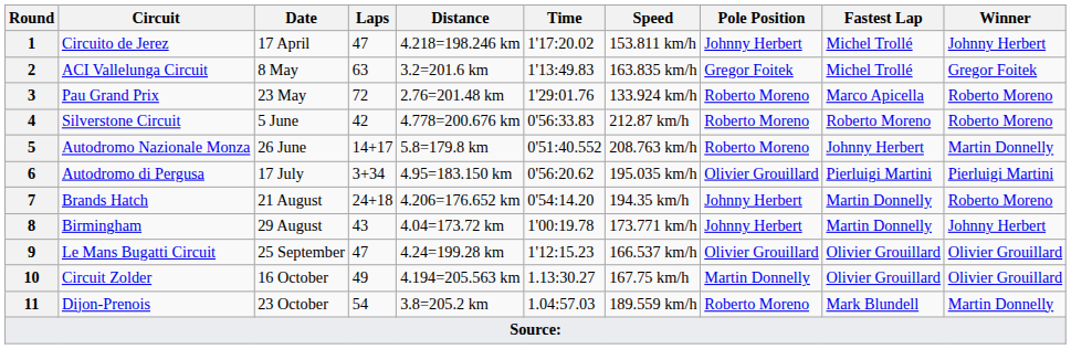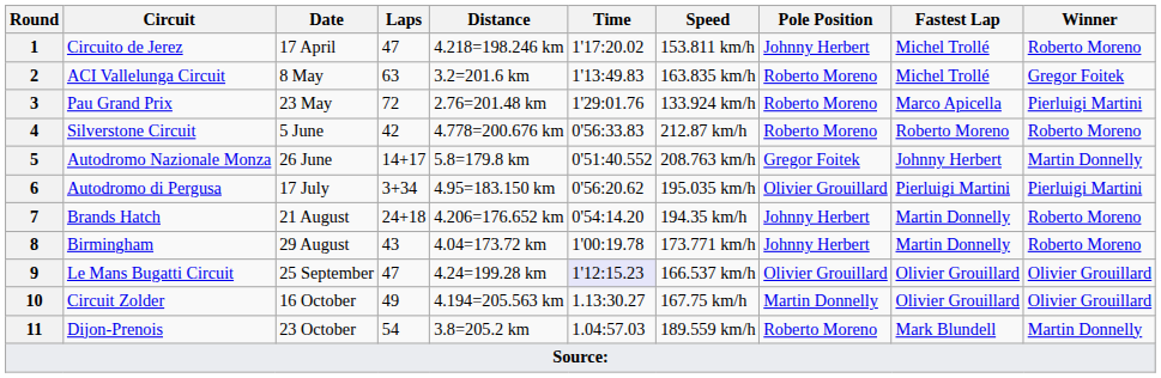 <table class="wikitable" style="font-size:85%">
 <tr>
 <th>Round</th>
 <th>Circuit</th>
 <th>Date</th>
 <th>Laps</th>
 <th>Distance</th>
 <th>Time</th>
 <th>Speed</th>
 <th>Pole Position</th>
 <th>Fastest Lap</th>
 <th>Winner</th>
 </tr>
 <tr>
 <th>1</th>
 <td nowrap> <a href='#'>Circuito de Jerez</a></td>
 <td nowrap>17 April</td>
 <td>47</td>
 <td>4.218=198.246 km</td>
 <td>1'17:20.02</td>
 <td>153.811 km/h</td>
 <td nowrap> <a href='#'>Johnny Herbert</a></td>
 <td nowrap> <a href='#'>Michel Trollé</a></td>
-<td nowrap> <a href='#'>Johnny Herbert</a></td>
+<td nowrap> <a href='#'>Roberto Moreno</a></td>
 </tr>
 <tr>
 <th>2</th>
 <td nowrap> <a href='#'>ACI Vallelunga Circuit</a></td>
 <td nowrap>8 May</td>
 <td>63</td>
 <td>3.2=201.6 km</td>
 <td>1'13:49.83</td>
 <td>163.835 km/h</td>
-<td nowrap> <a href='#'>Gregor Foitek</a></td>
+<td nowrap> <a href='#'>Roberto Moreno</a></td>
 <td nowrap> <a href='#'>Michel Trollé</a></td>
 <td nowrap> <a href='#'>Gregor Foitek</a></td>
 </tr>
 <tr>
 <th>3</th>
 <td nowrap> <a href='#'>Pau Grand Prix</a></td>
 <td nowrap>23 May</td>
 <td>72</td>
 <td>2.76=201.48 km</td>
 <td>1'29:01.76</td>
 <td>133.924 km/h</td>
 <td nowrap> <a href='#'>Roberto Moreno</a></td>
 <td nowrap> <a href='#'>Marco Apicella</a></td>
-<td nowrap> <a href='#'>Roberto Moreno</a></td>
+<td nowrap> <a href='#'>Pierluigi Martini</a></td>
 </tr>
 <tr>
 <th>4</th>
 <td nowrap> <a href='#'>Silverstone Circuit</a></td>
 <td nowrap>5 June</td>
 <td>42</td>
 <td>4.778=200.676 km</td>
 <td>0'56:33.83</td>
 <td>212.87 km/h</td>
 <td nowrap> <a href='#'>Roberto Moreno</a></td>
 <td nowrap> <a href='#'>Roberto Moreno</a></td>
 <td nowrap> <a href='#'>Roberto Moreno</a></td>
 </tr>
 <tr>
 <th>5</th>
 <td nowrap> <a href='#'>Autodromo Nazionale Monza</a></td>
 <td nowrap>26 June</td>
 <td>14+17</td>
 <td>5.8=179.8 km</td>
 <td>0'51:40.552</td>
 <td>208.763 km/h</td>
-<td nowrap> <a href='#'>Roberto Moreno</a></td>
+<td nowrap> <a href='#'>Gregor Foitek</a></td>
 <td nowrap> <a href='#'>Johnny Herbert</a></td>
 <td nowrap> <a href='#'>Martin Donnelly</a></td>
 </tr>
 <tr>
 <th>6</th>
 <td nowrap> <a href='#'>Autodromo di Pergusa</a></td>
 <td nowrap>17 July</td>
 <td>3+34</td>
 <td>4.95=183.150 km</td>
 <td>0'56:20.62</td>
 <td>195.035 km/h</td>
 <td nowrap> <a href='#'>Olivier Grouillard</a></td>
 <td nowrap> <a href='#'>Pierluigi Martini</a></td>
 <td nowrap> <a href='#'>Pierluigi Martini</a></td>
 </tr>
 <tr>
 <th>7</th>
 <td nowrap> <a href='#'>Brands Hatch</a></td>
 <td nowrap>21 August</td>
 <td>24+18</td>
 <td>4.206=176.652 km</td>
 <td>0'54:14.20</td>
 <td>194.35 km/h</td>
 <td nowrap> <a href='#'>Johnny Herbert</a></td>
 <td nowrap> <a href='#'>Martin Donnelly</a></td>
 <td nowrap> <a href='#'>Roberto Moreno</a></td>
 </tr>
 <tr>
 <th>8</th>
 <td nowrap> <a href='#'>Birmingham</a></td>
 <td nowrap>29 August</td>
 <td>43</td>
 <td>4.04=173.72 km</td>
 <td>1'00:19.78</td>
 <td>173.771 km/h</td>
 <td nowrap> <a href='#'>Johnny Herbert</a></td>
 <td nowrap> <a href='#'>Martin Donnelly</a></td>
-<td nowrap> <a href='#'>Johnny Herbert</a></td>
+<td nowrap> <a href='#'>Roberto Moreno</a></td>
 </tr>
 <tr>
 <th>9</th>
 <td nowrap> <a href='#'>Le Mans Bugatti Circuit</a></td>
 <td nowrap>25 September</td>
 <td>47</td>
 <td>4.24=199.28 km</td>
-<td>1'12:15.23</td>
+<td style="background: lavender;">1'12:15.23</td>
 <td>166.537 km/h</td>
 <td nowrap> <a href='#'>Olivier Grouillard</a></td>
 <td nowrap> <a href='#'>Olivier Grouillard</a></td>
 <td nowrap> <a href='#'>Olivier Grouillard</a></td>
 </tr>
 <tr>
 <th>10</th>
 <td nowrap> <a href='#'>Circuit Zolder</a></td>
 <td nowrap>16 October</td>
 <td>49</td>
 <td>4.194=205.563 km</td>
 <td>1.13:30.27</td>
 <td>167.75 km/h</td>
 <td nowrap> <a href='#'>Martin Donnelly</a></td>
 <td nowrap> <a href='#'>Olivier Grouillard</a></td>
 <td nowrap> <a href='#'>Olivier Grouillard</a></td>
 </tr>
 <tr>
 <th>11</th>
 <td nowrap> <a href='#'>Dijon-Prenois</a></td>
 <td nowrap>23 October</td>
 <td>54</td>
 <td>3.8=205.2 km</td>
 <td>1.04:57.03</td>
 <td>189.559 km/h</td>
 <td nowrap> <a href='#'>Roberto Moreno</a></td>
 <td nowrap> <a href='#'>Mark Blundell</a></td>
 <td nowrap> <a href='#'>Martin Donnelly</a></td>
 </tr>
 <tr class="sortbottom">
 <td colspan="11" style="background-color:#EAECF0;text-align:center"><strong>Source:</strong></td>
 </tr>
 </table>
